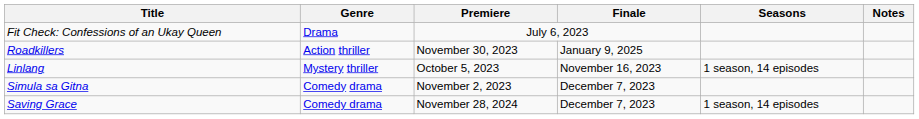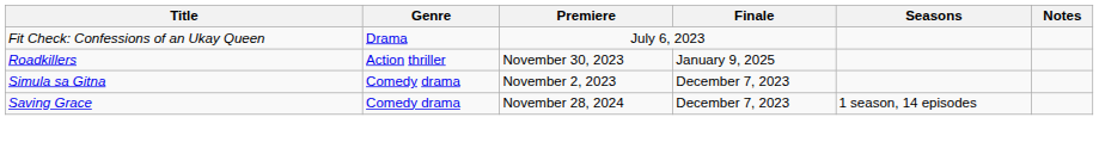 <table class="wikitable sortable" style="width:100%;">
 <tr>
 <th>Title</th>
 <th>Genre</th>
 <th>Premiere</th>
 <th>Finale</th>
 <th>Seasons</th>
 <th>Notes</th>
 </tr>
 <tr>
 <td><em>Fit Check: Confessions of an Ukay Queen</em></td>
 <td><a href='#'>Drama</a></td>
 <td colspan="2" style="text-align:center">July 6, 2023</td>
 <td></td>
 <td></td>
 </tr>
 <tr>
 <td><em><a href='#'>Roadkillers</a></em></td>
 <td><a href='#'>Action</a> <a href='#'>thriller</a></td>
 <td>November 30, 2023</td>
 <td>January 9, 2025</td>
 <td></td>
 <td></td>
 </tr>
 <tr>
-<td><em><a href='#'>Linlang</a></em></td>
-<td><a href='#'>Mystery</a> <a href='#'>thriller</a></td>
-<td>October 5, 2023</td>
-<td>November 16, 2023</td>
-<td>1 season, 14 episodes</td>
-<td></td>
-</tr>
-<tr>
 <td><em><a href='#'>Simula sa Gitna</a></em></td>
 <td><a href='#'>Comedy</a> <a href='#'>drama</a></td>
 <td>November 2, 2023</td>
 <td>December 7, 2023</td>
 <td></td>
 <td></td>
 </tr>
 <tr>
 <td><a href='#'><em>Saving Grace</em></a></td>
 <td><a href='#'>Comedy drama</a></td>
 <td>November 28, 2024</td>
 <td>December 7, 2023</td>
 <td>1 season, 14 episodes</td>
 <td></td>
 </tr>
 </table>
